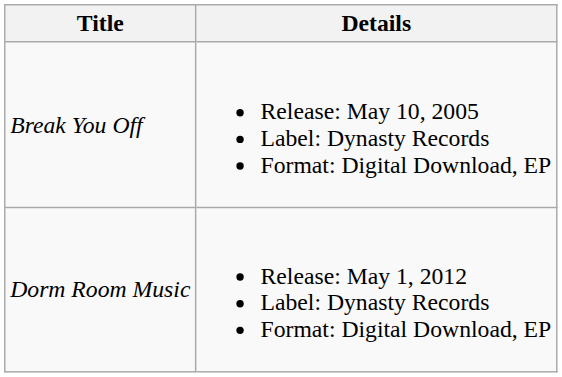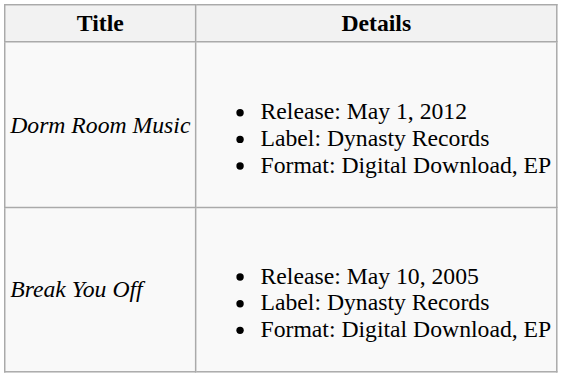 <table class="wikitable">
 <tr>
 <th align=center>Title</th>
 <th align=center>Details</th>
 </tr>
 <tr>
+<td><em>Dorm Room Music</em></td>
+<td><br><ul><li>Release: May 1, 2012</li><li>Label: Dynasty Records</li><li>Format: Digital Download, EP</li></ul></td>
+</tr>
+<tr>
 <td><em>Break You Off</em></td>
 <td><br><ul><li>Release: May 10, 2005</li><li>Label: Dynasty Records</li><li>Format: Digital Download, EP</li></ul></td>
 </tr>
-<tr>
-<td><em>Dorm Room Music</em></td>
-<td><br><ul><li>Release: May 1, 2012</li><li>Label: Dynasty Records</li><li>Format: Digital Download, EP</li></ul></td>
-</tr>
 </table>
